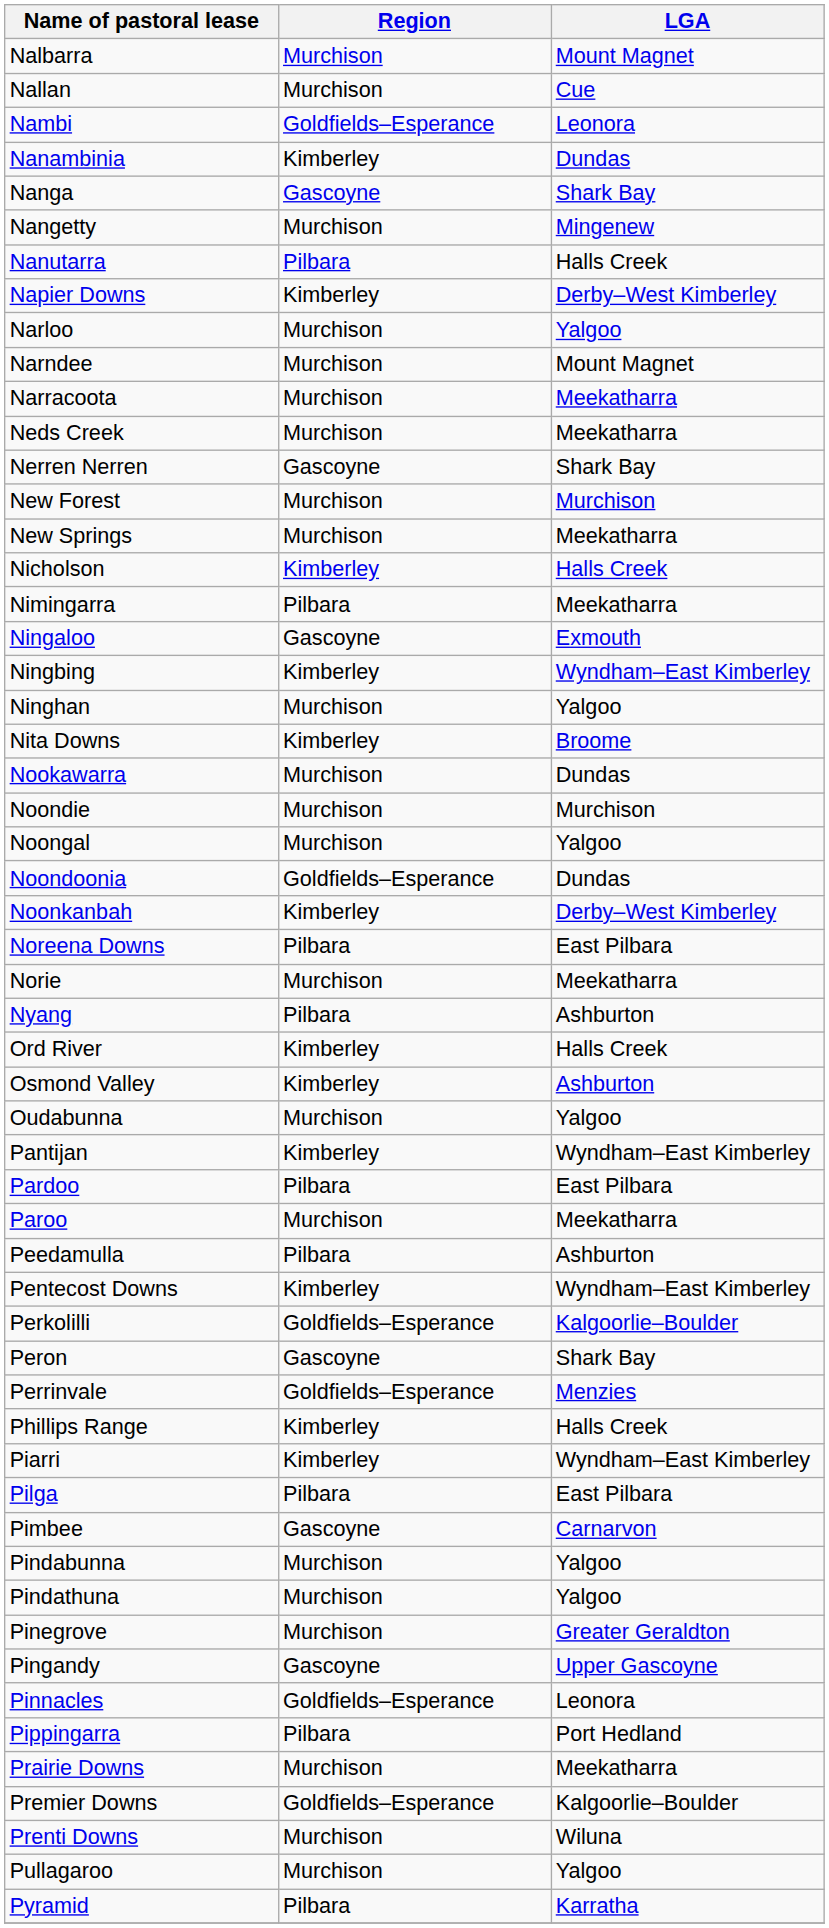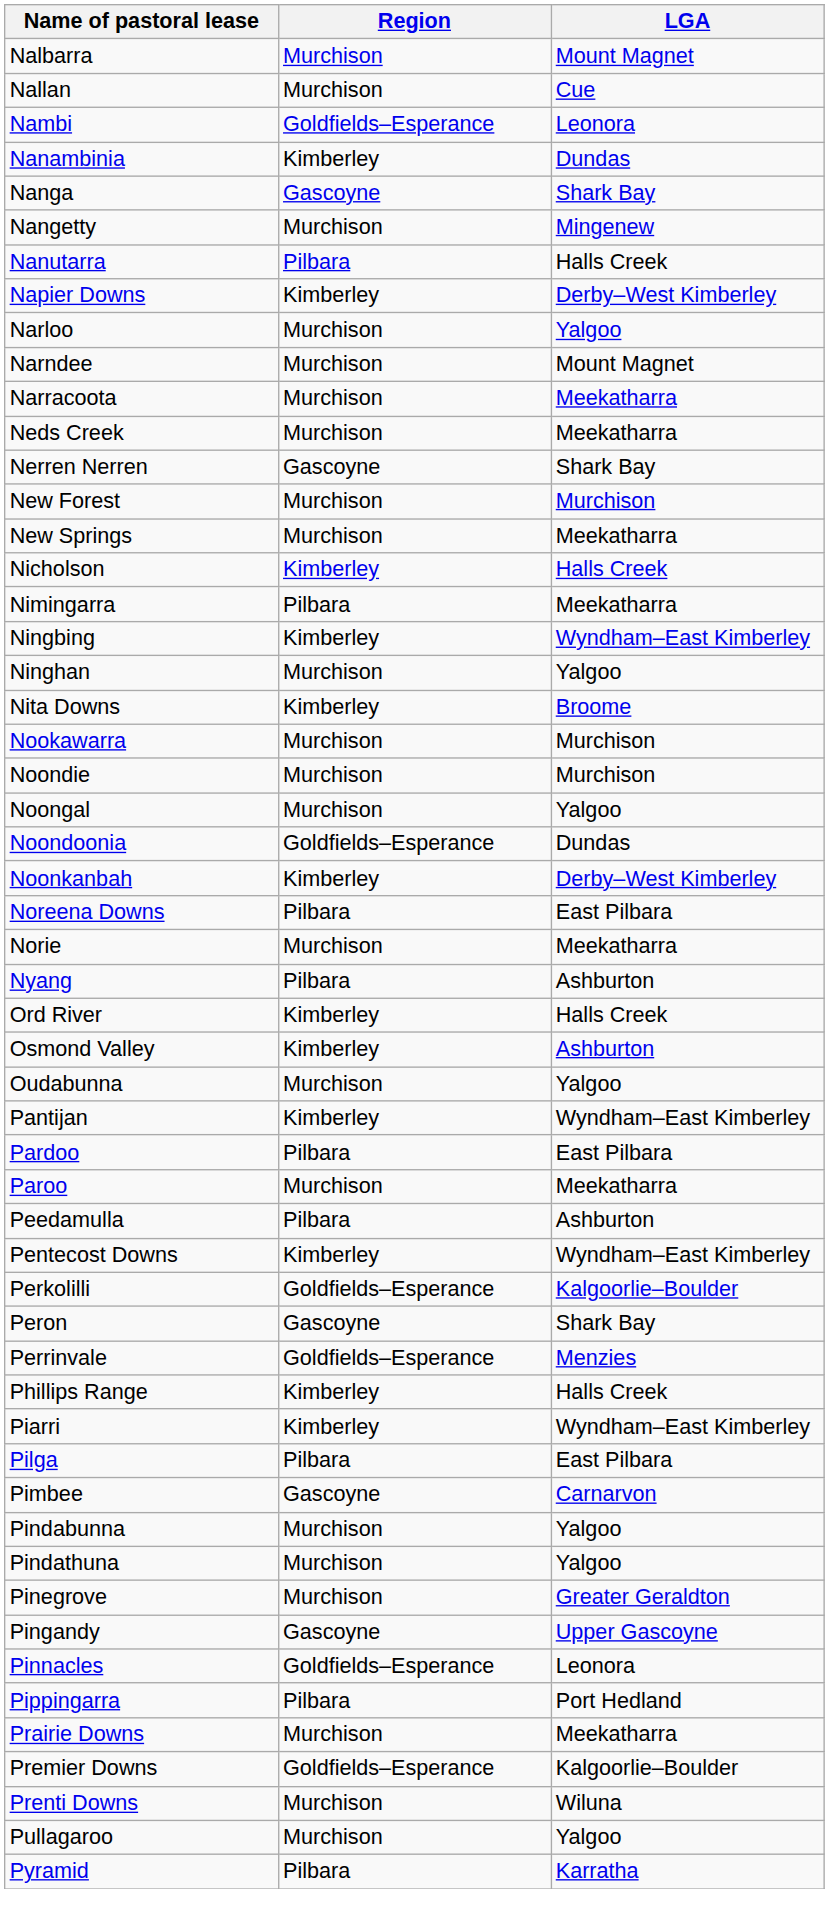 <table class="sortable wikitable">
 <tr>
 <th width="200">Name of pastoral lease</th>
 <th width="200"><a href='#'>Region</a></th>
 <th width="200"><a href='#'>LGA</a></th>
 </tr>
 <tr>
 <td>Nalbarra</td>
 <td><a href='#'>Murchison</a></td>
 <td><a href='#'>Mount Magnet</a></td>
 </tr>
 <tr>
 <td>Nallan</td>
 <td>Murchison</td>
 <td><a href='#'>Cue</a></td>
 </tr>
 <tr>
 <td><a href='#'>Nambi</a></td>
 <td><a href='#'>Goldfields–Esperance</a></td>
 <td><a href='#'>Leonora</a></td>
 </tr>
 <tr>
 <td><a href='#'>Nanambinia</a></td>
 <td>Kimberley</td>
 <td><a href='#'>Dundas</a></td>
 </tr>
 <tr>
 <td>Nanga</td>
 <td><a href='#'>Gascoyne</a></td>
 <td><a href='#'>Shark Bay</a></td>
 </tr>
 <tr>
 <td>Nangetty</td>
 <td>Murchison</td>
 <td><a href='#'>Mingenew</a></td>
 </tr>
 <tr>
 <td><a href='#'>Nanutarra</a></td>
 <td><a href='#'>Pilbara</a></td>
 <td>Halls Creek</td>
 </tr>
 <tr>
 <td><a href='#'>Napier Downs</a></td>
 <td>Kimberley</td>
 <td><a href='#'>Derby–West Kimberley</a></td>
 </tr>
 <tr>
 <td>Narloo</td>
 <td>Murchison</td>
 <td><a href='#'>Yalgoo</a></td>
 </tr>
 <tr>
 <td>Narndee</td>
 <td>Murchison</td>
 <td>Mount Magnet</td>
 </tr>
 <tr>
 <td>Narracoota</td>
 <td>Murchison</td>
 <td><a href='#'>Meekatharra</a></td>
 </tr>
 <tr>
 <td>Neds Creek</td>
 <td>Murchison</td>
 <td>Meekatharra</td>
 </tr>
 <tr>
 <td>Nerren Nerren</td>
 <td>Gascoyne</td>
 <td>Shark Bay</td>
 </tr>
 <tr>
 <td>New Forest</td>
 <td>Murchison</td>
 <td><a href='#'>Murchison</a></td>
 </tr>
 <tr>
 <td>New Springs</td>
 <td>Murchison</td>
 <td>Meekatharra</td>
 </tr>
 <tr>
 <td>Nicholson</td>
 <td><a href='#'>Kimberley</a></td>
 <td><a href='#'>Halls Creek</a></td>
 </tr>
 <tr>
 <td>Nimingarra</td>
 <td>Pilbara</td>
 <td>Meekatharra</td>
 </tr>
 <tr>
-<td><a href='#'>Ningaloo</a></td>
-<td>Gascoyne</td>
-<td><a href='#'>Exmouth</a></td>
-</tr>
-<tr>
 <td>Ningbing</td>
 <td>Kimberley</td>
 <td><a href='#'>Wyndham–East Kimberley</a></td>
 </tr>
 <tr>
 <td>Ninghan</td>
 <td>Murchison</td>
 <td>Yalgoo</td>
 </tr>
 <tr>
 <td>Nita Downs</td>
 <td>Kimberley</td>
 <td><a href='#'>Broome</a></td>
 </tr>
 <tr>
 <td><a href='#'>Nookawarra</a></td>
 <td>Murchison</td>
-<td>Dundas</td>
+<td>Murchison</td>
 </tr>
 <tr>
 <td>Noondie</td>
 <td>Murchison</td>
 <td>Murchison</td>
 </tr>
 <tr>
 <td>Noongal</td>
 <td>Murchison</td>
 <td>Yalgoo</td>
 </tr>
 <tr>
 <td><a href='#'>Noondoonia</a></td>
 <td>Goldfields–Esperance</td>
 <td>Dundas</td>
 </tr>
 <tr>
 <td><a href='#'>Noonkanbah</a></td>
 <td>Kimberley</td>
 <td><a href='#'>Derby–West Kimberley</a></td>
 </tr>
 <tr>
 <td><a href='#'>Noreena Downs</a></td>
 <td>Pilbara</td>
 <td>East Pilbara</td>
 </tr>
 <tr>
 <td>Norie</td>
 <td>Murchison</td>
 <td>Meekatharra</td>
 </tr>
 <tr>
 <td><a href='#'>Nyang</a></td>
 <td>Pilbara</td>
 <td>Ashburton</td>
 </tr>
 <tr>
 <td>Ord River</td>
 <td>Kimberley</td>
 <td>Halls Creek</td>
 </tr>
 <tr>
 <td>Osmond Valley</td>
 <td>Kimberley</td>
 <td><a href='#'>Ashburton</a></td>
 </tr>
 <tr>
 <td>Oudabunna</td>
 <td>Murchison</td>
 <td>Yalgoo</td>
 </tr>
 <tr>
 <td>Pantijan</td>
 <td>Kimberley</td>
 <td>Wyndham–East Kimberley</td>
 </tr>
 <tr>
 <td><a href='#'>Pardoo</a></td>
 <td>Pilbara</td>
 <td>East Pilbara</td>
 </tr>
 <tr>
 <td><a href='#'>Paroo</a></td>
 <td>Murchison</td>
 <td>Meekatharra</td>
 </tr>
 <tr>
 <td>Peedamulla</td>
 <td>Pilbara</td>
 <td>Ashburton</td>
 </tr>
 <tr>
 <td>Pentecost Downs</td>
 <td>Kimberley</td>
 <td>Wyndham–East Kimberley</td>
 </tr>
 <tr>
 <td>Perkolilli</td>
 <td>Goldfields–Esperance</td>
 <td><a href='#'>Kalgoorlie–Boulder</a></td>
 </tr>
 <tr>
 <td>Peron</td>
 <td>Gascoyne</td>
 <td>Shark Bay</td>
 </tr>
 <tr>
 <td>Perrinvale</td>
 <td>Goldfields–Esperance</td>
 <td><a href='#'>Menzies</a></td>
 </tr>
 <tr>
 <td>Phillips Range</td>
 <td>Kimberley</td>
 <td>Halls Creek</td>
 </tr>
 <tr>
 <td>Piarri</td>
 <td>Kimberley</td>
 <td>Wyndham–East Kimberley</td>
 </tr>
 <tr>
 <td><a href='#'>Pilga</a></td>
 <td>Pilbara</td>
 <td>East Pilbara</td>
 </tr>
 <tr>
 <td>Pimbee</td>
 <td>Gascoyne</td>
 <td><a href='#'>Carnarvon</a></td>
 </tr>
 <tr>
 <td>Pindabunna</td>
 <td>Murchison</td>
 <td>Yalgoo</td>
 </tr>
 <tr>
 <td>Pindathuna</td>
 <td>Murchison</td>
 <td>Yalgoo</td>
 </tr>
 <tr>
 <td>Pinegrove</td>
 <td>Murchison</td>
 <td><a href='#'>Greater Geraldton</a></td>
 </tr>
 <tr>
 <td>Pingandy</td>
 <td>Gascoyne</td>
 <td><a href='#'>Upper Gascoyne</a></td>
 </tr>
 <tr>
 <td><a href='#'>Pinnacles</a></td>
 <td>Goldfields–Esperance</td>
 <td>Leonora</td>
 </tr>
 <tr>
 <td><a href='#'>Pippingarra</a></td>
 <td>Pilbara</td>
 <td>Port Hedland</td>
 </tr>
 <tr>
 <td><a href='#'>Prairie Downs</a></td>
 <td>Murchison</td>
 <td>Meekatharra</td>
 </tr>
 <tr>
 <td>Premier Downs</td>
 <td>Goldfields–Esperance</td>
 <td>Kalgoorlie–Boulder</td>
 </tr>
 <tr>
 <td><a href='#'>Prenti Downs</a></td>
 <td>Murchison</td>
 <td>Wiluna</td>
 </tr>
 <tr>
 <td>Pullagaroo</td>
 <td>Murchison</td>
 <td>Yalgoo</td>
 </tr>
 <tr>
 <td><a href='#'>Pyramid</a></td>
 <td>Pilbara</td>
 <td><a href='#'>Karratha</a></td>
 </tr>
 <tr>
 </tr>
 </table>
